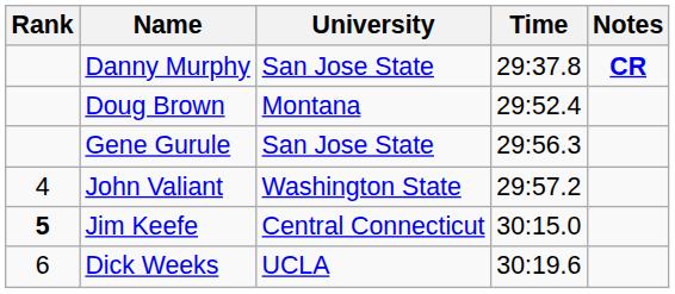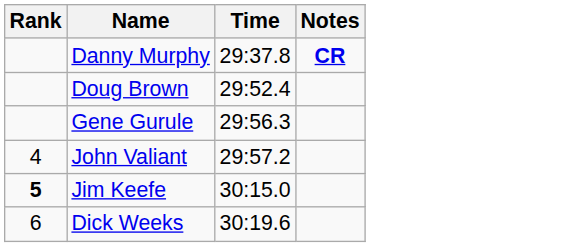 <table class="wikitable sortable" style="text-align:center">
 <tr>
 <th>Rank</th>
 <th>Name</th>
-<th>University</th>
 <th>Time</th>
 <th>Notes</th>
 </tr>
 <tr>
 <td></td>
 <td align=left><a href='#'>Danny Murphy</a></td>
-<td align="left"><a href='#'>San Jose State</a></td>
 <td>29:37.8</td>
 <td><strong><a href='#'>CR</a></strong></td>
 </tr>
 <tr>
 <td></td>
 <td align=left><a href='#'>Doug Brown</a></td>
-<td align="left"><a href='#'>Montana</a></td>
 <td>29:52.4</td>
 <td></td>
 </tr>
 <tr>
 <td></td>
 <td align=left><a href='#'>Gene Gurule</a></td>
-<td align="left"><a href='#'>San Jose State</a></td>
 <td>29:56.3</td>
 <td></td>
 </tr>
 <tr>
 <td>4</td>
 <td align=left><a href='#'>John Valiant</a></td>
-<td align="left"><a href='#'>Washington State</a></td>
 <td>29:57.2</td>
 <td></td>
 </tr>
 <tr>
 <td><strong>5</strong></td>
 <td align=left><a href='#'>Jim Keefe</a></td>
-<td align="left"><a href='#'>Central Connecticut</a></td>
 <td>30:15.0</td>
 <td></td>
 </tr>
 <tr>
 <td>6</td>
 <td align=left><a href='#'>Dick Weeks</a></td>
-<td align="left"><a href='#'>UCLA</a></td>
 <td>30:19.6</td>
 <td></td>
 </tr>
 </table>
